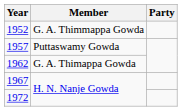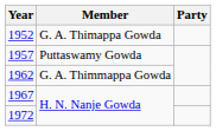 <table class="wikitable sortable">
 <tr>
 <th>Year</th>
 <th>Member</th>
 <th colspan="2">Party</th>
 </tr>
 <tr>
 <td><a href='#'>1952</a></td>
-<td>G. A. Thimmappa Gowda</td>
+<td>G. A. Thimappa Gowda</td>
 <td></td>
 </tr>
 <tr>
 <td><a href='#'>1957</a></td>
 <td>Puttaswamy Gowda</td>
 </tr>
 <tr>
 <td><a href='#'>1962</a></td>
-<td>G. A. Thimappa Gowda</td>
+<td>G. A. Thimmappa Gowda</td>
 </tr>
 <tr>
 <td><a href='#'>1967</a></td>
 <td rowspan="2"><a href='#'>H. N. Nanje Gowda</a></td>
 <td></td>
 </tr>
 <tr>
 <td><a href='#'>1972</a></td>
 <td></td>
 </tr>
 </table>
